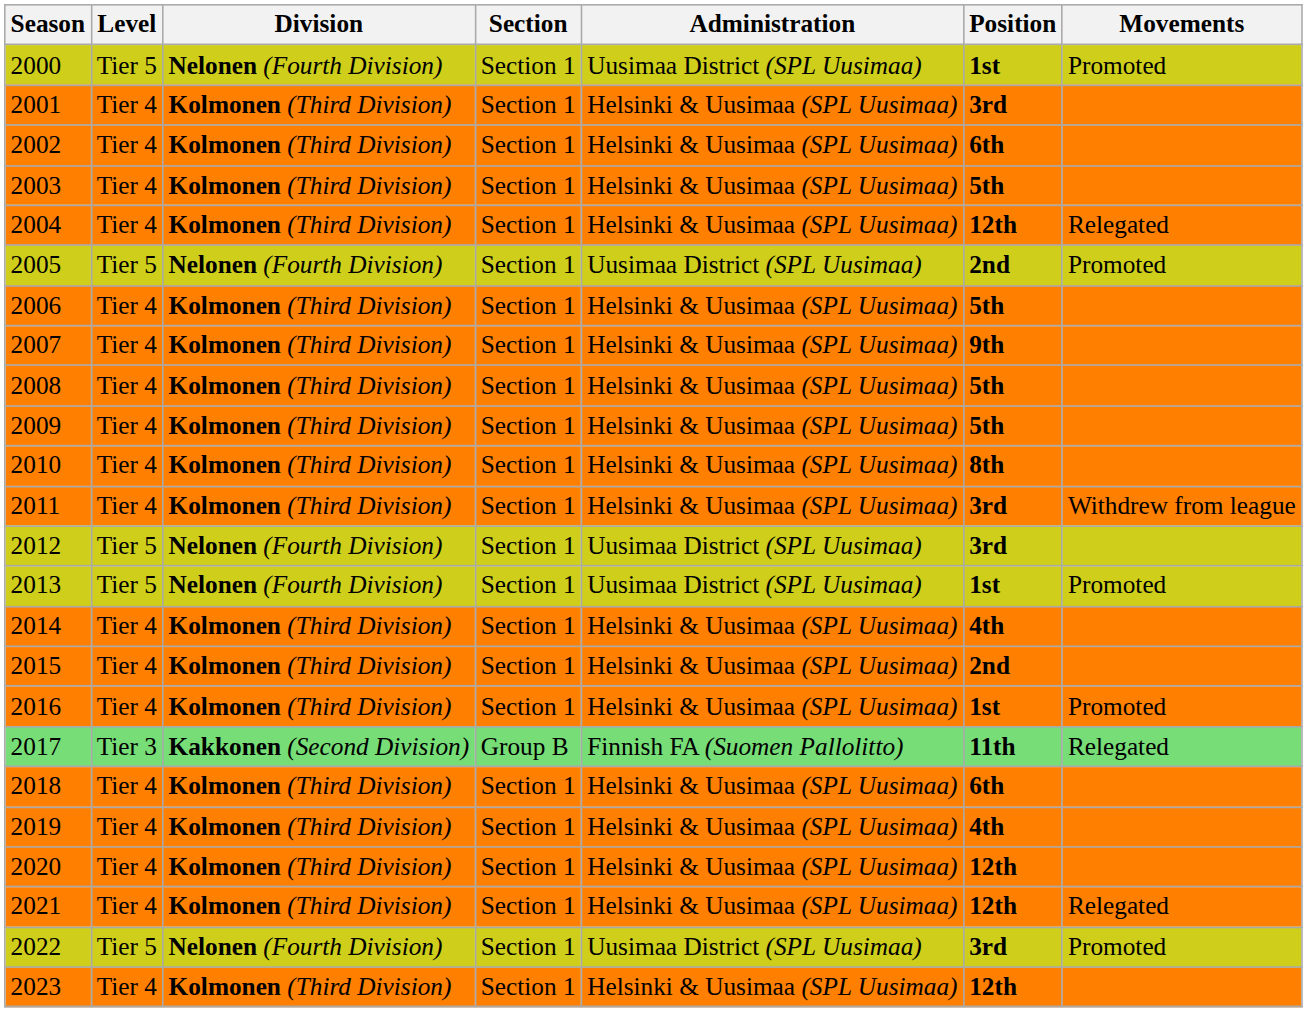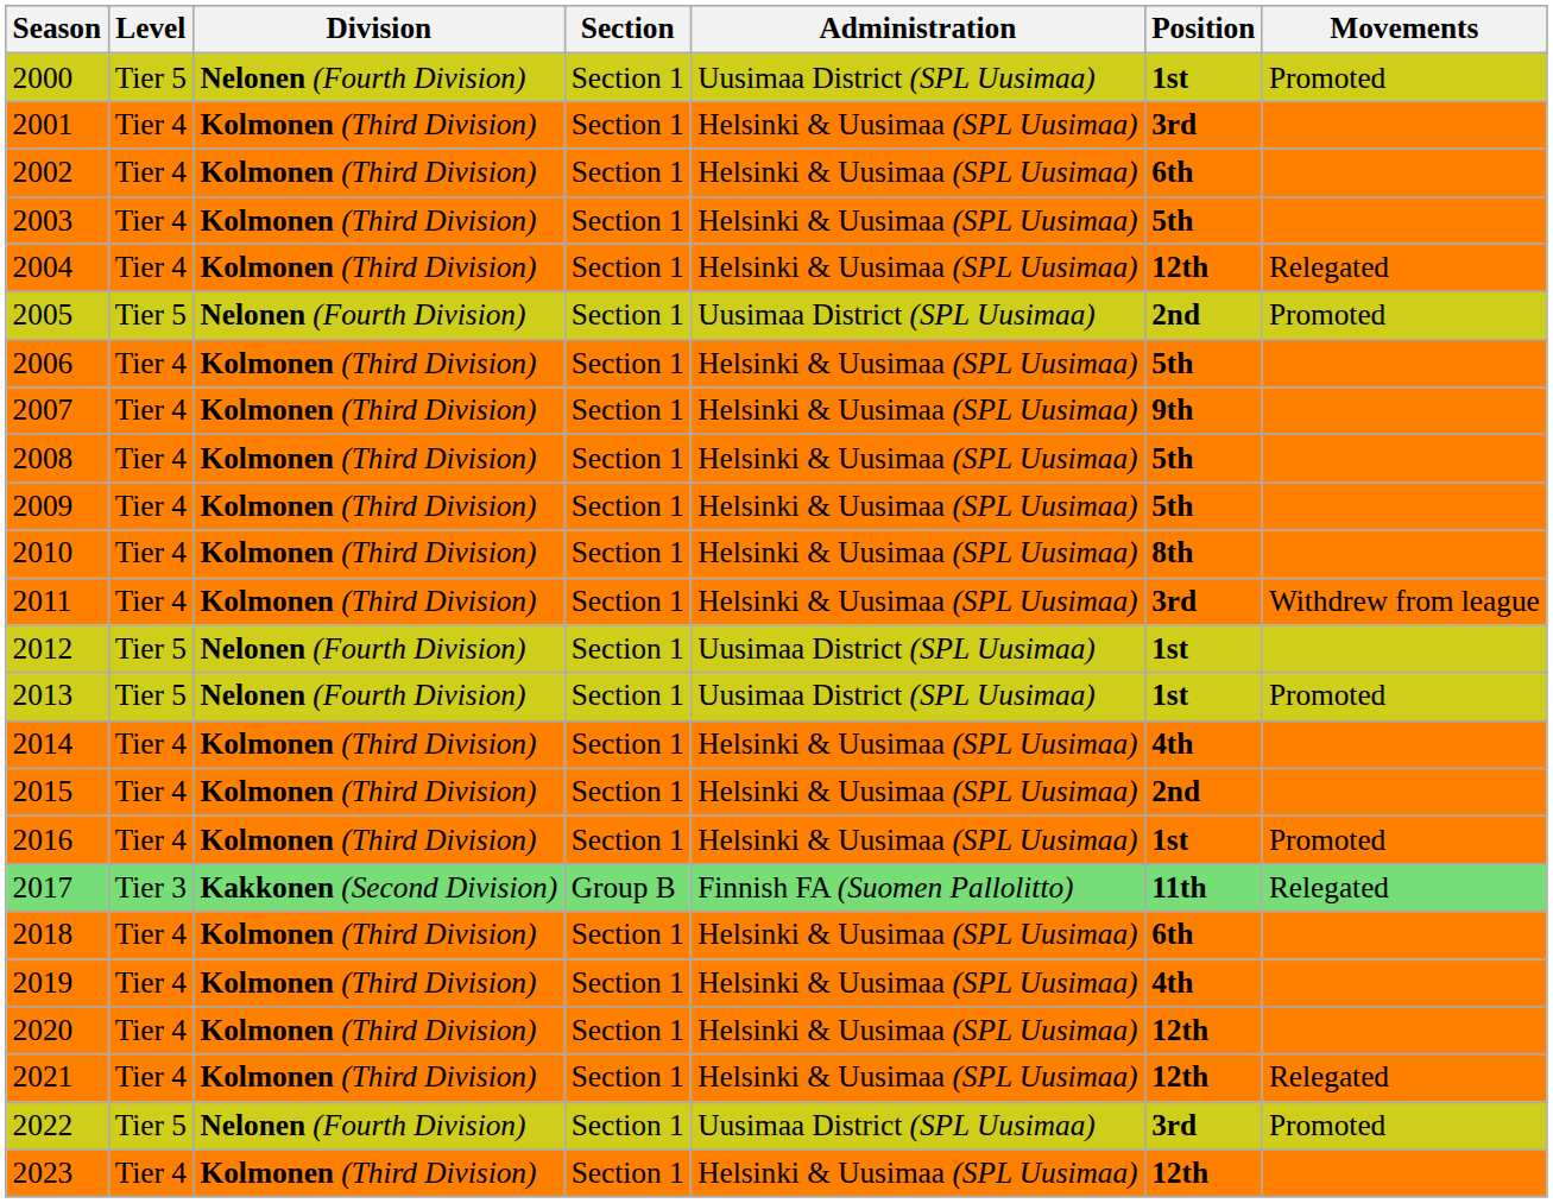 <table class="wikitable">
 <tr style="background:#f0f6fa;">
 <th><strong>Season</strong></th>
 <th><strong>Level</strong></th>
 <th><strong>Division</strong></th>
 <th><strong>Section</strong></th>
 <th><strong>Administration</strong></th>
 <th><strong>Position</strong></th>
 <th><strong>Movements</strong></th>
 </tr>
 <tr>
 <td style="background:#CECE1B;">2000</td>
 <td style="background:#CECE1B;">Tier 5</td>
 <td style="background:#CECE1B;"><strong>Nelonen</strong> <em>(Fourth Division)</em></td>
 <td style="background:#CECE1B;">Section 1</td>
 <td style="background:#CECE1B;">Uusimaa District <em>(SPL Uusimaa)</em></td>
 <td style="background:#CECE1B;"><strong>1st</strong></td>
 <td style="background:#CECE1B;">Promoted</td>
 </tr>
 <tr>
 <td style="background:#FF7F00;">2001</td>
 <td style="background:#FF7F00;">Tier 4</td>
 <td style="background:#FF7F00;"><strong>Kolmonen</strong> <em>(Third Division)</em></td>
 <td style="background:#FF7F00;">Section 1</td>
 <td style="background:#FF7F00;">Helsinki & Uusimaa <em>(SPL Uusimaa)</em></td>
 <td style="background:#FF7F00;"><strong>3rd</strong></td>
 <td style="background:#FF7F00;"></td>
 </tr>
 <tr>
 <td style="background:#FF7F00;">2002</td>
 <td style="background:#FF7F00;">Tier 4</td>
 <td style="background:#FF7F00;"><strong>Kolmonen</strong> <em>(Third Division)</em></td>
 <td style="background:#FF7F00;">Section 1</td>
 <td style="background:#FF7F00;">Helsinki & Uusimaa <em>(SPL Uusimaa)</em></td>
 <td style="background:#FF7F00;"><strong>6th</strong></td>
 <td style="background:#FF7F00;"></td>
 </tr>
 <tr>
 <td style="background:#FF7F00;">2003</td>
 <td style="background:#FF7F00;">Tier 4</td>
 <td style="background:#FF7F00;"><strong>Kolmonen</strong> <em>(Third Division)</em></td>
 <td style="background:#FF7F00;">Section 1</td>
 <td style="background:#FF7F00;">Helsinki & Uusimaa <em>(SPL Uusimaa)</em></td>
 <td style="background:#FF7F00;"><strong>5th</strong></td>
 <td style="background:#FF7F00;"></td>
 </tr>
 <tr>
 <td style="background:#FF7F00;">2004</td>
 <td style="background:#FF7F00;">Tier 4</td>
 <td style="background:#FF7F00;"><strong>Kolmonen</strong> <em>(Third Division)</em></td>
 <td style="background:#FF7F00;">Section 1</td>
 <td style="background:#FF7F00;">Helsinki & Uusimaa <em>(SPL Uusimaa)</em></td>
 <td style="background:#FF7F00;"><strong>12th</strong></td>
 <td style="background:#FF7F00;">Relegated</td>
 </tr>
 <tr>
 <td style="background:#CECE1B;">2005</td>
 <td style="background:#CECE1B;">Tier 5</td>
 <td style="background:#CECE1B;"><strong>Nelonen</strong> <em>(Fourth Division)</em></td>
 <td style="background:#CECE1B;">Section 1</td>
 <td style="background:#CECE1B;">Uusimaa District <em>(SPL Uusimaa)</em></td>
 <td style="background:#CECE1B;"><strong>2nd</strong></td>
 <td style="background:#CECE1B;">Promoted</td>
 </tr>
 <tr>
 <td style="background:#FF7F00;">2006</td>
 <td style="background:#FF7F00;">Tier 4</td>
 <td style="background:#FF7F00;"><strong>Kolmonen</strong> <em>(Third Division)</em></td>
 <td style="background:#FF7F00;">Section 1</td>
 <td style="background:#FF7F00;">Helsinki & Uusimaa <em>(SPL Uusimaa)</em></td>
 <td style="background:#FF7F00;"><strong>5th</strong></td>
 <td style="background:#FF7F00;"></td>
 </tr>
 <tr>
 <td style="background:#FF7F00;">2007</td>
 <td style="background:#FF7F00;">Tier 4</td>
 <td style="background:#FF7F00;"><strong>Kolmonen</strong> <em>(Third Division)</em></td>
 <td style="background:#FF7F00;">Section 1</td>
 <td style="background:#FF7F00;">Helsinki & Uusimaa <em>(SPL Uusimaa)</em></td>
 <td style="background:#FF7F00;"><strong>9th</strong></td>
 <td style="background:#FF7F00;"></td>
 </tr>
 <tr>
 <td style="background:#FF7F00;">2008</td>
 <td style="background:#FF7F00;">Tier 4</td>
 <td style="background:#FF7F00;"><strong>Kolmonen</strong> <em>(Third Division)</em></td>
 <td style="background:#FF7F00;">Section 1</td>
 <td style="background:#FF7F00;">Helsinki & Uusimaa <em>(SPL Uusimaa)</em></td>
 <td style="background:#FF7F00;"><strong>5th</strong></td>
 <td style="background:#FF7F00;"></td>
 </tr>
 <tr>
 <td style="background:#FF7F00;">2009</td>
 <td style="background:#FF7F00;">Tier 4</td>
 <td style="background:#FF7F00;"><strong>Kolmonen</strong> <em>(Third Division)</em></td>
 <td style="background:#FF7F00;">Section 1</td>
 <td style="background:#FF7F00;">Helsinki & Uusimaa <em>(SPL Uusimaa)</em></td>
 <td style="background:#FF7F00;"><strong>5th</strong></td>
 <td style="background:#FF7F00;"></td>
 </tr>
 <tr>
 <td style="background:#FF7F00;">2010</td>
 <td style="background:#FF7F00;">Tier 4</td>
 <td style="background:#FF7F00;"><strong>Kolmonen</strong> <em>(Third Division)</em></td>
 <td style="background:#FF7F00;">Section 1</td>
 <td style="background:#FF7F00;">Helsinki & Uusimaa <em>(SPL Uusimaa)</em></td>
 <td style="background:#FF7F00;"><strong>8th</strong></td>
 <td style="background:#FF7F00;"></td>
 </tr>
 <tr>
 <td style="background:#FF7F00;">2011</td>
 <td style="background:#FF7F00;">Tier 4</td>
 <td style="background:#FF7F00;"><strong>Kolmonen</strong> <em>(Third Division)</em></td>
 <td style="background:#FF7F00;">Section 1</td>
 <td style="background:#FF7F00;">Helsinki & Uusimaa <em>(SPL Uusimaa)</em></td>
 <td style="background:#FF7F00;"><strong>3rd</strong></td>
 <td style="background:#FF7F00;">Withdrew from league</td>
 </tr>
 <tr>
 <td style="background:#CECE1B;">2012</td>
 <td style="background:#CECE1B;">Tier 5</td>
 <td style="background:#CECE1B;"><strong>Nelonen</strong> <em>(Fourth Division)</em></td>
 <td style="background:#CECE1B;">Section 1</td>
 <td style="background:#CECE1B;">Uusimaa District <em>(SPL Uusimaa)</em></td>
-<td style="background:#CECE1B;"><strong>3rd</strong></td>
+<td style="background:#CECE1B;"><strong>1st</strong></td>
 <td style="background:#CECE1B;"></td>
 </tr>
 <tr>
 <td style="background:#CECE1B;">2013</td>
 <td style="background:#CECE1B;">Tier 5</td>
 <td style="background:#CECE1B;"><strong>Nelonen</strong> <em>(Fourth Division)</em></td>
 <td style="background:#CECE1B;">Section 1</td>
 <td style="background:#CECE1B;">Uusimaa District <em>(SPL Uusimaa)</em></td>
 <td style="background:#CECE1B;"><strong>1st</strong></td>
 <td style="background:#CECE1B;">Promoted</td>
 </tr>
 <tr>
 <td style="background:#FF7F00;">2014</td>
 <td style="background:#FF7F00;">Tier 4</td>
 <td style="background:#FF7F00;"><strong>Kolmonen</strong> <em>(Third Division)</em></td>
 <td style="background:#FF7F00;">Section 1</td>
 <td style="background:#FF7F00;">Helsinki & Uusimaa <em>(SPL Uusimaa)</em></td>
 <td style="background:#FF7F00;"><strong>4th</strong></td>
 <td style="background:#FF7F00;"></td>
 </tr>
 <tr>
 <td style="background:#FF7F00;">2015</td>
 <td style="background:#FF7F00;">Tier 4</td>
 <td style="background:#FF7F00;"><strong>Kolmonen</strong> <em>(Third Division)</em></td>
 <td style="background:#FF7F00;">Section 1</td>
 <td style="background:#FF7F00;">Helsinki & Uusimaa <em>(SPL Uusimaa)</em></td>
 <td style="background:#FF7F00;"><strong>2nd</strong></td>
 <td style="background:#FF7F00;"></td>
 </tr>
 <tr>
 <td style="background:#FF7F00;">2016</td>
 <td style="background:#FF7F00;">Tier 4</td>
 <td style="background:#FF7F00;"><strong>Kolmonen</strong> <em>(Third Division)</em></td>
 <td style="background:#FF7F00;">Section 1</td>
 <td style="background:#FF7F00;">Helsinki & Uusimaa <em>(SPL Uusimaa)</em></td>
 <td style="background:#FF7F00;"><strong>1st</strong></td>
 <td style="background:#FF7F00;">Promoted</td>
 </tr>
 <tr>
 <td style="background:#77DD77;">2017</td>
 <td style="background:#77DD77;">Tier 3</td>
 <td style="background:#77DD77;"><strong>Kakkonen</strong> <em>(Second Division)</em></td>
 <td style="background:#77DD77;">Group B</td>
 <td style="background:#77DD77;">Finnish FA <em>(Suomen Pallolitto)</em></td>
 <td style="background:#77DD77;"><strong>11th</strong></td>
 <td style="background:#77DD77;">Relegated</td>
 </tr>
 <tr>
 <td style="background:#FF7F00;">2018</td>
 <td style="background:#FF7F00;">Tier 4</td>
 <td style="background:#FF7F00;"><strong>Kolmonen</strong> <em>(Third Division)</em></td>
 <td style="background:#FF7F00;">Section 1</td>
 <td style="background:#FF7F00;">Helsinki & Uusimaa <em>(SPL Uusimaa)</em></td>
 <td style="background:#FF7F00;"><strong>6th</strong></td>
 <td style="background:#FF7F00;"></td>
 </tr>
 <tr>
 <td style="background:#FF7F00;">2019</td>
 <td style="background:#FF7F00;">Tier 4</td>
 <td style="background:#FF7F00;"><strong>Kolmonen</strong> <em>(Third Division)</em></td>
 <td style="background:#FF7F00;">Section 1</td>
 <td style="background:#FF7F00;">Helsinki & Uusimaa <em>(SPL Uusimaa)</em></td>
 <td style="background:#FF7F00;"><strong>4th</strong></td>
 <td style="background:#FF7F00;"></td>
 </tr>
 <tr>
 <td style="background:#FF7F00;">2020</td>
 <td style="background:#FF7F00;">Tier 4</td>
 <td style="background:#FF7F00;"><strong>Kolmonen</strong> <em>(Third Division)</em></td>
 <td style="background:#FF7F00;">Section 1</td>
 <td style="background:#FF7F00;">Helsinki & Uusimaa <em>(SPL Uusimaa)</em></td>
 <td style="background:#FF7F00;"><strong>12th</strong></td>
 <td style="background:#FF7F00;"></td>
 </tr>
 <tr>
 <td style="background:#FF7F00;">2021</td>
 <td style="background:#FF7F00;">Tier 4</td>
 <td style="background:#FF7F00;"><strong>Kolmonen</strong> <em>(Third Division)</em></td>
 <td style="background:#FF7F00;">Section 1</td>
 <td style="background:#FF7F00;">Helsinki & Uusimaa <em>(SPL Uusimaa)</em></td>
 <td style="background:#FF7F00;"><strong>12th</strong></td>
 <td style="background:#FF7F00;">Relegated</td>
 </tr>
 <tr>
 <td style="background:#CECE1B;">2022</td>
 <td style="background:#CECE1B;">Tier 5</td>
 <td style="background:#CECE1B;"><strong>Nelonen</strong> <em>(Fourth Division)</em></td>
 <td style="background:#CECE1B;">Section 1</td>
 <td style="background:#CECE1B;">Uusimaa District <em>(SPL Uusimaa)</em></td>
 <td style="background:#CECE1B;"><strong>3rd</strong></td>
 <td style="background:#CECE1B;">Promoted</td>
 </tr>
 <tr>
 <td style="background:#FF7F00;">2023</td>
 <td style="background:#FF7F00;">Tier 4</td>
 <td style="background:#FF7F00;"><strong>Kolmonen</strong> <em>(Third Division)</em></td>
 <td style="background:#FF7F00;">Section 1</td>
 <td style="background:#FF7F00;">Helsinki & Uusimaa <em>(SPL Uusimaa)</em></td>
 <td style="background:#FF7F00;"><strong>12th</strong></td>
 <td style="background:#FF7F00;"></td>
 </tr>
 <tr>
 </tr>
 </table>
